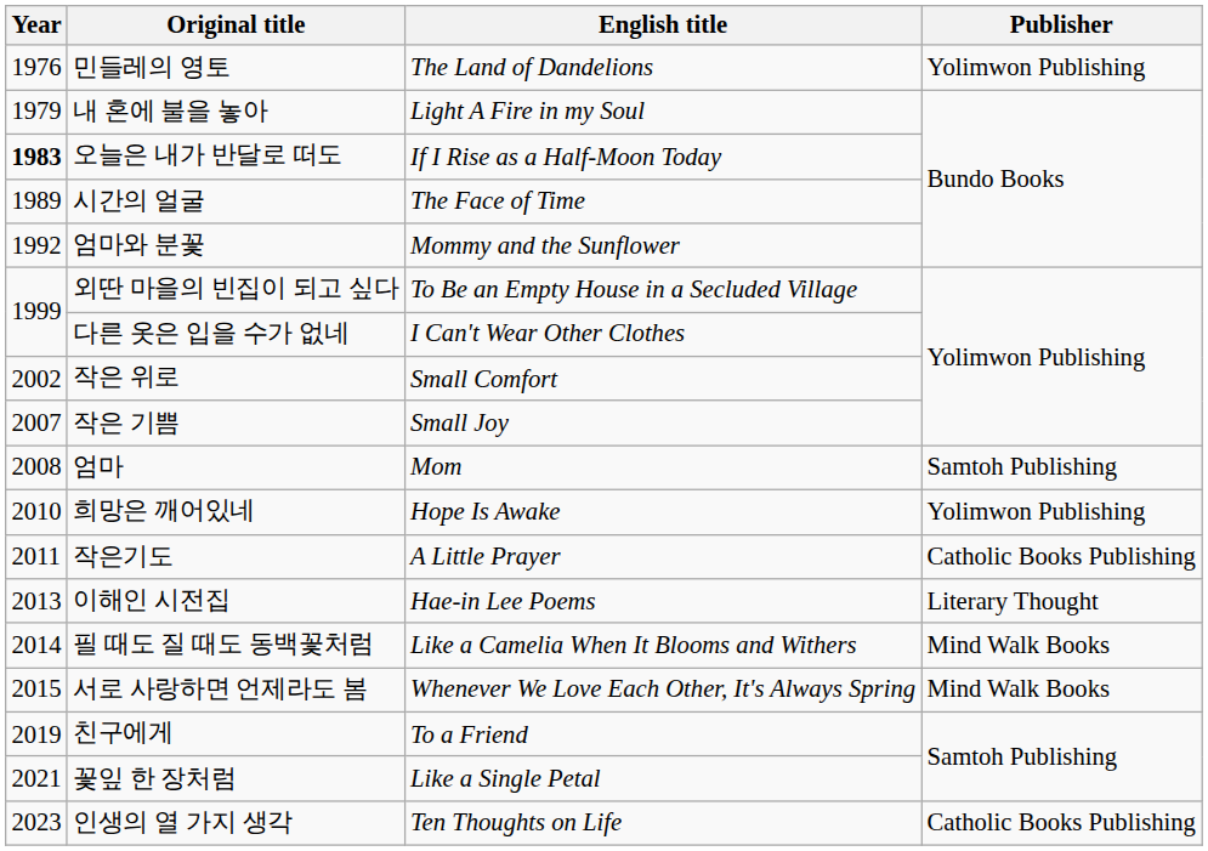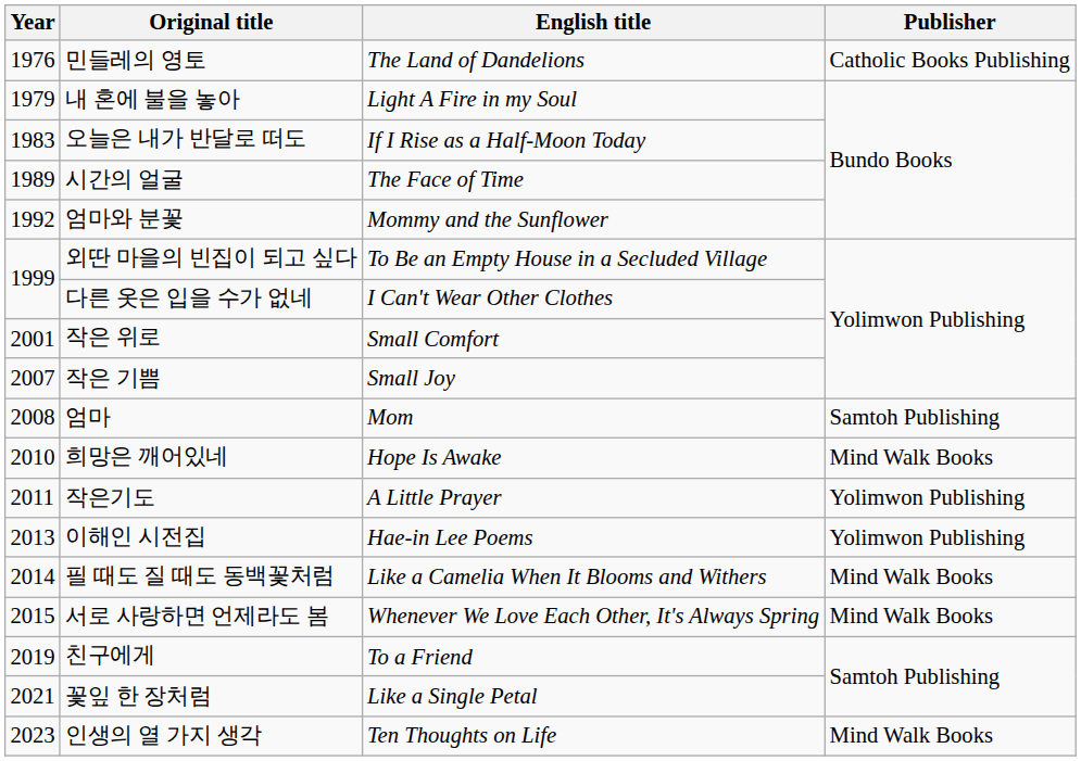 <table class="wikitable">
 <tr>
 <th>Year</th>
 <th>Original title</th>
 <th>English title</th>
 <th>Publisher</th>
 </tr>
 <tr>
 <td>1976</td>
 <td>민들레의 영토</td>
 <td><em>The Land of Dandelions</em></td>
-<td>Yolimwon Publishing</td>
+<td>Catholic Books Publishing</td>
 </tr>
 <tr>
 <td>1979</td>
 <td>내 혼에 불을 놓아</td>
 <td><em>Light A Fire in my Soul</em></td>
 <td rowspan="4">Bundo Books</td>
 </tr>
 <tr>
-<td><strong>1983</strong></td>
+<td>1983</td>
 <td>오늘은 내가 반달로 떠도</td>
 <td><em>If I Rise as a Half-Moon Today</em></td>
 </tr>
 <tr>
 <td>1989</td>
 <td>시간의 얼굴</td>
 <td><em>The Face of Time</em></td>
 </tr>
 <tr>
 <td>1992</td>
 <td>엄마와 분꽃</td>
 <td><em>Mommy and the Sunflower</em></td>
 </tr>
 <tr>
 <td rowspan="2">1999</td>
 <td>외딴 마을의 빈집이 되고 싶다</td>
 <td><em>To Be an Empty House in a Secluded Village</em></td>
 <td rowspan="4">Yolimwon Publishing</td>
 </tr>
 <tr>
 <td>다른 옷은 입을 수가 없네</td>
 <td><em>I Can't Wear Other Clothes</em></td>
 </tr>
 <tr>
-<td>2002</td>
+<td>2001</td>
 <td>작은 위로</td>
 <td><em>Small Comfort</em></td>
 </tr>
 <tr>
 <td>2007</td>
 <td>작은 기쁨</td>
 <td><em>Small Joy</em></td>
 </tr>
 <tr>
 <td>2008</td>
 <td>엄마</td>
 <td><em>Mom</em></td>
 <td>Samtoh Publishing</td>
 </tr>
 <tr>
 <td>2010</td>
 <td>희망은 깨어있네</td>
 <td><em>Hope Is Awake</em></td>
-<td>Yolimwon Publishing</td>
+<td>Mind Walk Books</td>
 </tr>
 <tr>
 <td>2011</td>
 <td>작은기도</td>
 <td><em>A Little Prayer</em></td>
-<td>Catholic Books Publishing</td>
+<td>Yolimwon Publishing</td>
 </tr>
 <tr>
 <td>2013</td>
 <td>이해인 시전집</td>
 <td><em>Hae-in Lee Poems</em></td>
-<td>Literary Thought</td>
+<td>Yolimwon Publishing</td>
 </tr>
 <tr>
 <td>2014</td>
 <td>필 때도 질 때도 동백꽃처럼</td>
 <td><em>Like a Camelia When It Blooms and Withers</em></td>
 <td>Mind Walk Books</td>
 </tr>
 <tr>
 <td>2015</td>
 <td>서로 사랑하면 언제라도 봄</td>
 <td><em>Whenever We Love Each Other, It's Always Spring</em></td>
 <td>Mind Walk Books</td>
 </tr>
 <tr>
 <td>2019</td>
 <td>친구에게</td>
 <td><em>To a Friend</em></td>
 <td rowspan="2">Samtoh Publishing</td>
 </tr>
 <tr>
 <td>2021</td>
 <td>꽃잎 한 장처럼</td>
 <td><em>Like a Single Petal</em></td>
 </tr>
 <tr>
 <td>2023</td>
 <td>인생의 열 가지 생각</td>
 <td><em>Ten Thoughts on Life</em></td>
-<td>Catholic Books Publishing</td>
+<td>Mind Walk Books</td>
 </tr>
 </table>
